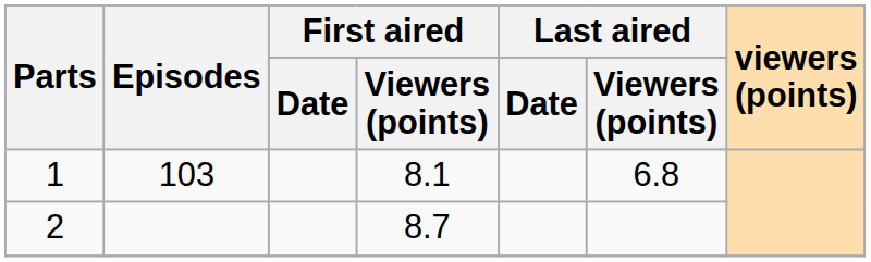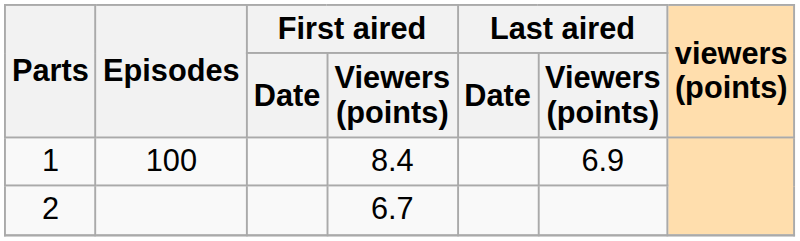 <table class="wikitable" style="text-align: center">
 <tr>
 <th scope="col" rowspan="2">Parts</th>
 <th scope="col" rowspan="2" colspan="1">Episodes</th>
 <th scope="col" colspan="2">First aired</th>
 <th scope="col" colspan="2">Last aired</th>
 <th style="background:#ffdead;" rowspan="2"> viewers <br> (points)</th>
 </tr>
 <tr>
 <th scope="col">Date</th>
 <th scope="col">Viewers<br>(points)</th>
 <th scope="col">Date</th>
 <th scope="col">Viewers<br>(points)</th>
 </tr>
 <tr>
 <td>1</td>
-<td>103</td>
+<td>100</td>
 <td></td>
-<td>8.1</td>
+<td>8.4</td>
 <td></td>
-<td>6.8</td>
+<td>6.9</td>
 <td rowspan="2" style="background:#ffdead;"></td>
 </tr>
 <tr>
 <td>2</td>
 <td></td>
 <td></td>
-<td>8.7</td>
+<td>6.7</td>
 <td></td>
 <td></td>
 </tr>
 <tr>
 </tr>
 </table>
